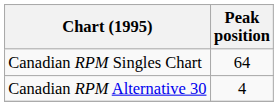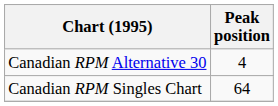 <table class="wikitable">
 <tr>
 <th>Chart (1995)</th>
 <th>Peak<br>position</th>
 </tr>
 <tr>
+<td>Canadian <em>RPM</em> <a href='#'>Alternative 30</a></td>
+<td align="center">4</td>
+</tr>
+<tr>
 <td>Canadian <em>RPM</em> Singles Chart</td>
 <td align="center">64</td>
 </tr>
 <tr>
-<td>Canadian <em>RPM</em> <a href='#'>Alternative 30</a></td>
-<td align="center">4</td>
-</tr>
-<tr>
 </tr>
 </table>
